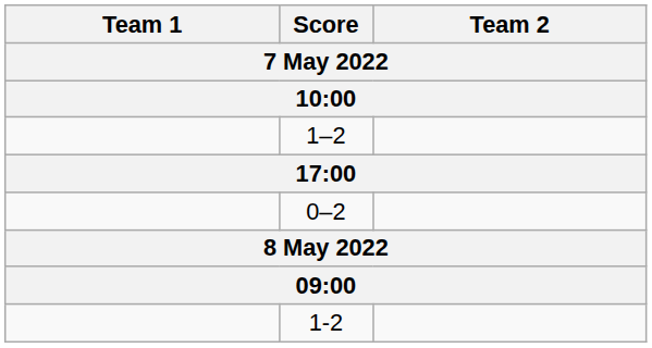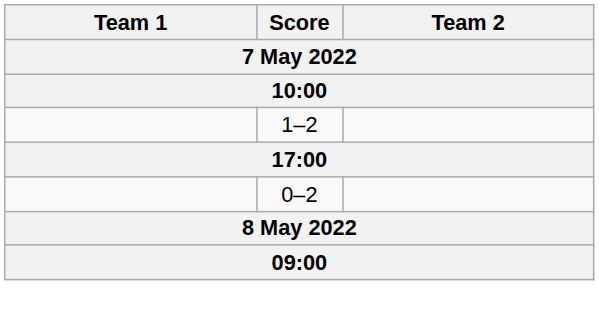 <table class="wikitable" style="text-align: center; font-size:90% ">
 <tr>
 <th align="right" width="160">Team 1</th>
 <th width="50">Score</th>
 <th align="left" width="160">Team 2</th>
 </tr>
 <tr>
 <th colspan=3>7 May 2022</th>
 </tr>
 <tr>
 <th colspan=3>10:00</th>
 </tr>
 <tr>
 <td align=right></td>
 <td align=center>1–2</td>
 <td align=left></td>
 </tr>
 <tr>
 <th colspan=3>17:00</th>
 </tr>
 <tr>
 <td align=right></td>
 <td align=center>0–2</td>
 <td align=left></td>
 </tr>
 <tr>
 <th colspan=3>8 May 2022</th>
 </tr>
 <tr>
 <th colspan=3>09:00</th>
 </tr>
-<tr>
-<td align=right></td>
-<td align=center>1-2</td>
-<td align=left></td>
-</tr>
 </table>
